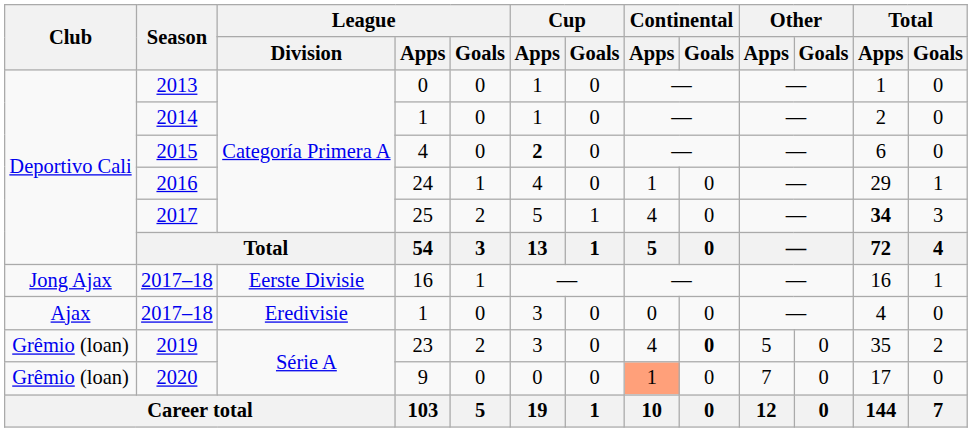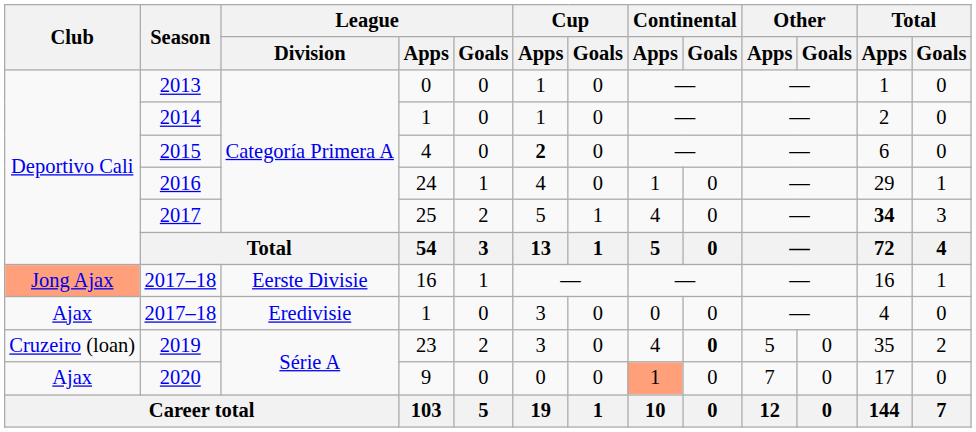 <table class="wikitable" style="text-align: center;">
 <tr>
 <th rowspan="2">Club</th>
 <th rowspan="2">Season</th>
 <th colspan="3">League</th>
 <th colspan="2">Cup</th>
 <th colspan="2">Continental</th>
 <th colspan="2">Other</th>
 <th colspan="2">Total</th>
 </tr>
 <tr>
 <th>Division</th>
 <th>Apps</th>
 <th>Goals</th>
 <th>Apps</th>
 <th>Goals</th>
 <th>Apps</th>
 <th>Goals</th>
 <th>Apps</th>
 <th>Goals</th>
 <th>Apps</th>
 <th>Goals</th>
 </tr>
 <tr>
 <td rowspan="6" valign="center"><a href='#'>Deportivo Cali</a></td>
 <td><a href='#'>2013</a></td>
 <td rowspan="5"><a href='#'>Categoría Primera A</a></td>
 <td>0</td>
 <td>0</td>
 <td>1</td>
 <td>0</td>
 <td colspan="2">—</td>
 <td colspan="2">—</td>
 <td>1</td>
 <td>0</td>
 </tr>
 <tr>
 <td><a href='#'>2014</a></td>
 <td>1</td>
 <td>0</td>
 <td>1</td>
 <td>0</td>
 <td colspan="2">—</td>
 <td colspan="2">—</td>
 <td>2</td>
 <td>0</td>
 </tr>
 <tr>
 <td><a href='#'>2015</a></td>
 <td>4</td>
 <td>0</td>
 <td><strong>2</strong></td>
 <td>0</td>
 <td colspan="2">—</td>
 <td colspan="2">—</td>
 <td>6</td>
 <td>0</td>
 </tr>
 <tr>
 <td><a href='#'>2016</a></td>
 <td>24</td>
 <td>1</td>
 <td>4</td>
 <td>0</td>
 <td>1</td>
 <td>0</td>
 <td colspan="2">—</td>
 <td>29</td>
 <td>1</td>
 </tr>
 <tr>
 <td><a href='#'>2017</a></td>
 <td>25</td>
 <td>2</td>
 <td>5</td>
 <td>1</td>
 <td>4</td>
 <td>0</td>
 <td colspan="2">—</td>
 <td><strong>34</strong></td>
 <td>3</td>
 </tr>
 <tr>
 <th colspan="2">Total</th>
 <th>54</th>
 <th>3</th>
 <th>13</th>
 <th>1</th>
 <th>5</th>
 <th>0</th>
 <th colspan="2">—</th>
 <th>72</th>
 <th>4</th>
 </tr>
 <tr>
-<td valign="center"><a href='#'>Jong Ajax</a></td>
+<td valign="center" style="background: lightsalmon;"><a href='#'>Jong Ajax</a></td>
 <td><a href='#'>2017–18</a></td>
 <td><a href='#'>Eerste Divisie</a></td>
 <td>16</td>
 <td>1</td>
 <td colspan="2">—</td>
 <td colspan="2">—</td>
 <td colspan="2">—</td>
 <td>16</td>
 <td>1</td>
 </tr>
 <tr>
 <td valign="center"><a href='#'>Ajax</a></td>
 <td><a href='#'>2017–18</a></td>
 <td><a href='#'>Eredivisie</a></td>
 <td>1</td>
 <td>0</td>
 <td>3</td>
 <td>0</td>
 <td>0</td>
 <td>0</td>
 <td colspan="2">—</td>
 <td>4</td>
 <td>0</td>
 </tr>
 <tr>
-<td valign="center"><a href='#'>Grêmio</a> (loan)</td>
+<td valign="center"><a href='#'>Cruzeiro</a> (loan)</td>
 <td><a href='#'>2019</a></td>
 <td rowspan="2" valign="center"><a href='#'>Série A</a></td>
 <td>23</td>
 <td>2</td>
 <td>3</td>
 <td>0</td>
 <td>4</td>
 <td><strong>0</strong></td>
 <td>5</td>
 <td>0</td>
 <td>35</td>
 <td>2</td>
 </tr>
 <tr>
-<td valign="center"><a href='#'>Grêmio</a> (loan)</td>
+<td valign="center"><a href='#'>Ajax</a></td>
 <td><a href='#'>2020</a></td>
 <td>9</td>
 <td>0</td>
 <td>0</td>
 <td>0</td>
 <td style="background: lightsalmon;">1</td>
 <td>0</td>
 <td>7</td>
 <td>0</td>
 <td>17</td>
 <td>0</td>
 </tr>
 <tr>
 <th colspan="3"><strong>Career total</strong></th>
 <th>103</th>
 <th>5</th>
 <th>19</th>
 <th>1</th>
 <th>10</th>
 <th>0</th>
 <th>12</th>
 <th>0</th>
 <th>144</th>
 <th>7</th>
 </tr>
 </table>
